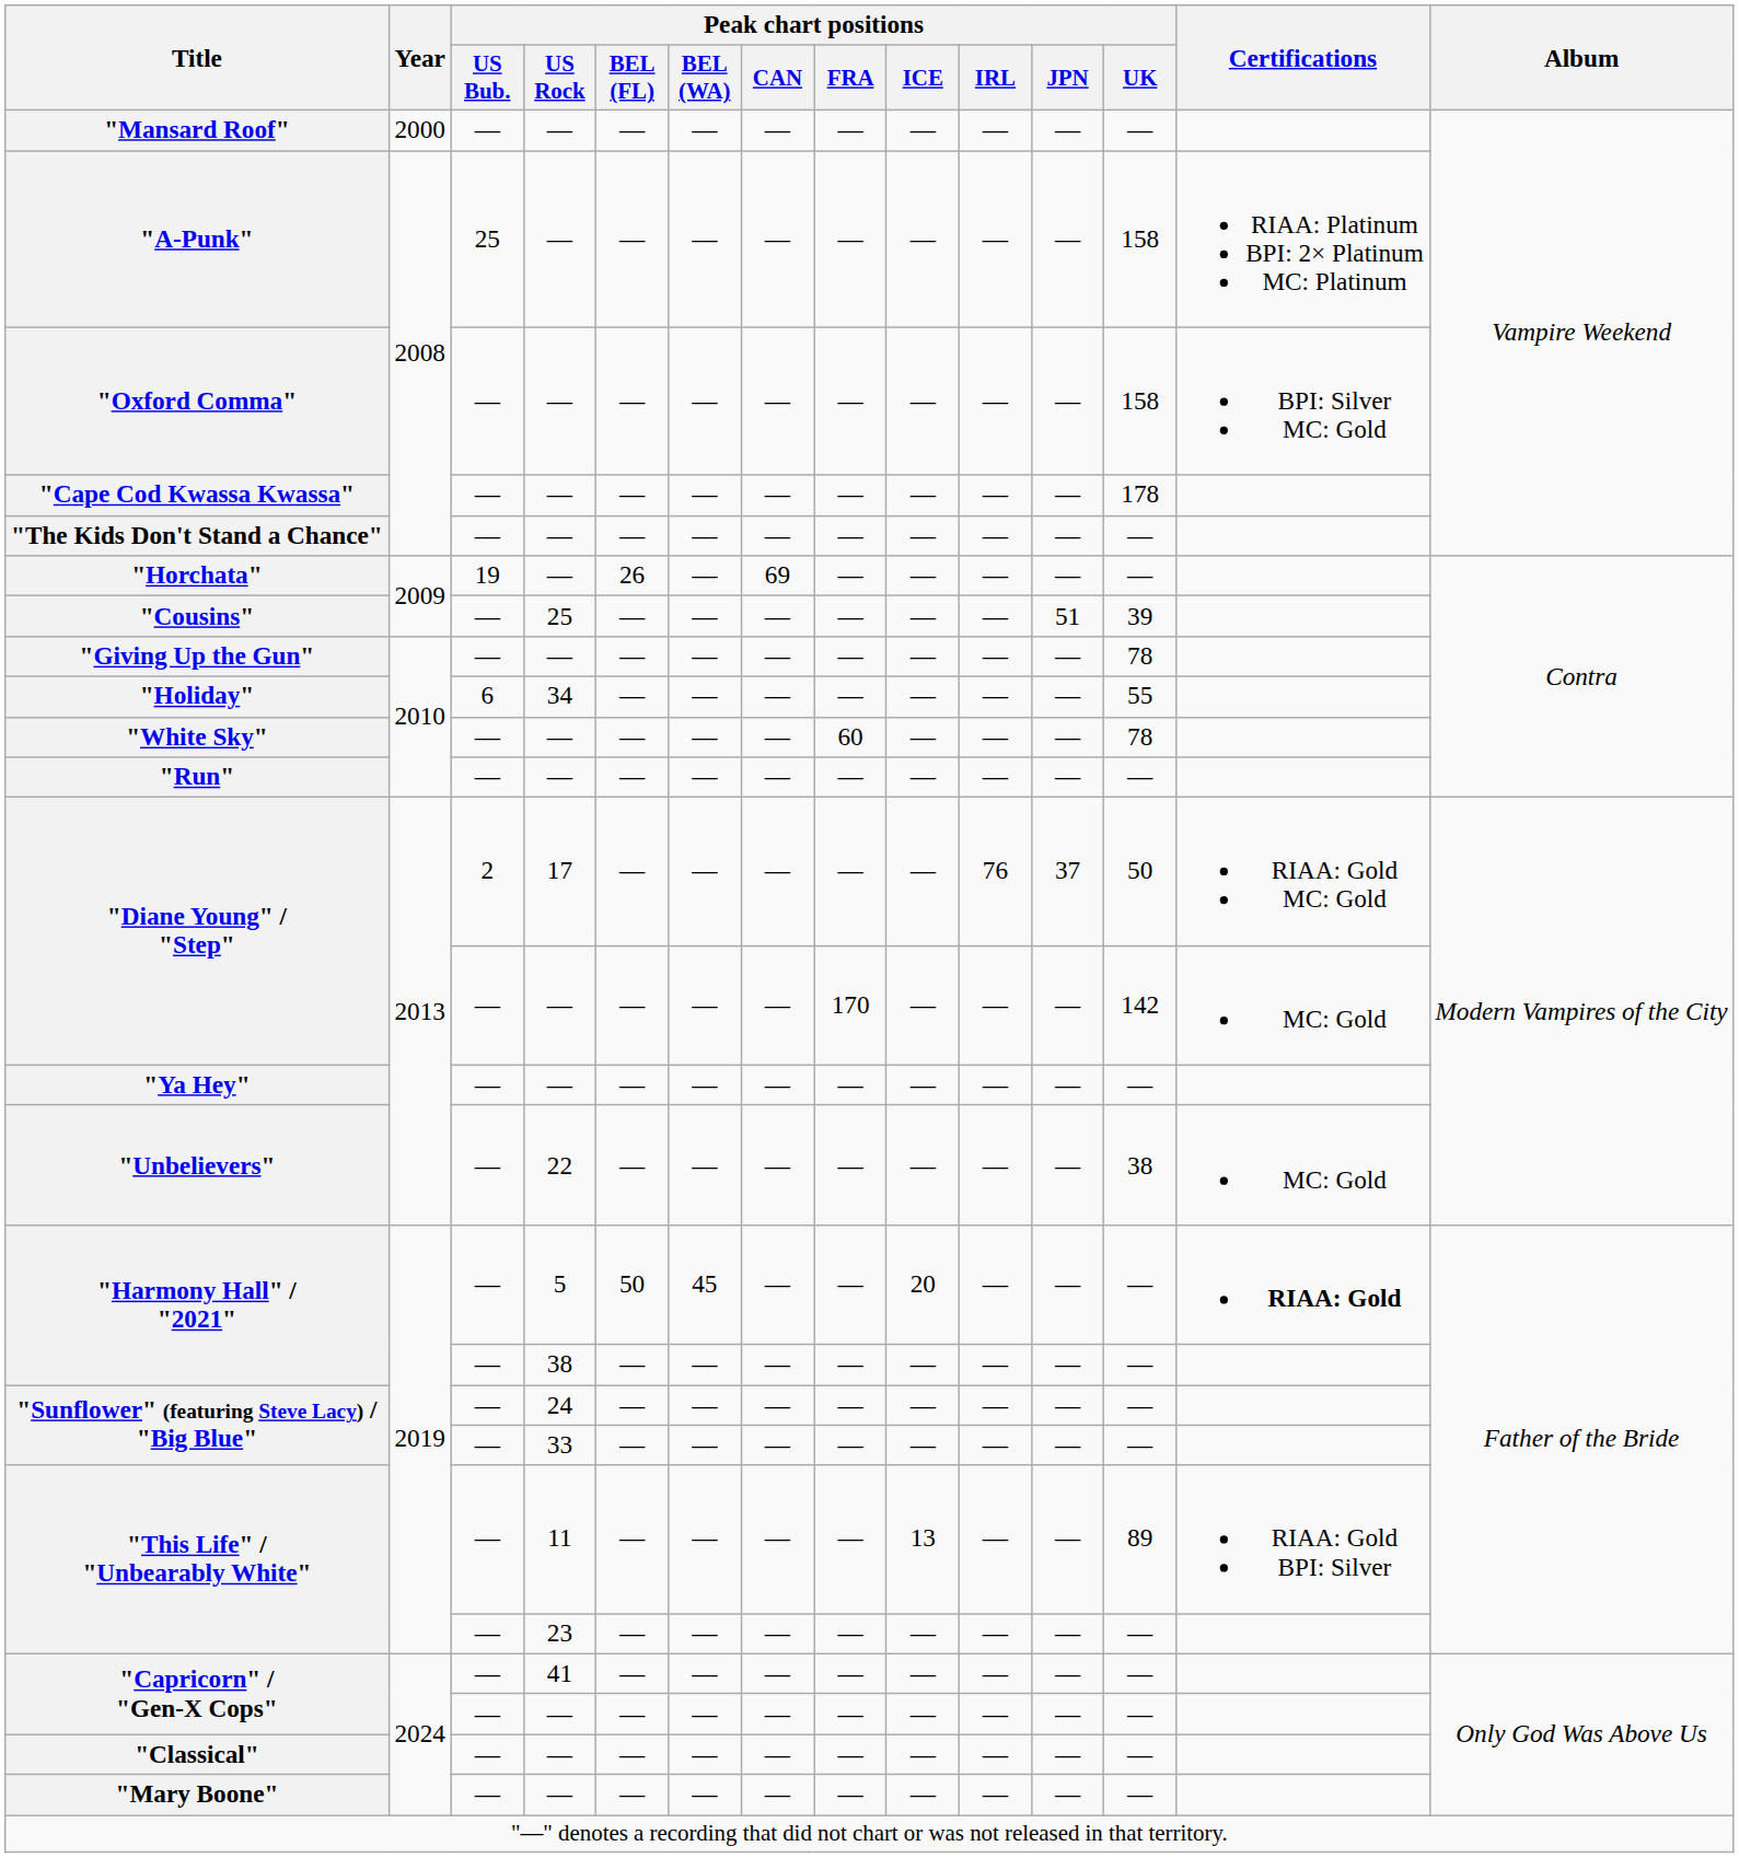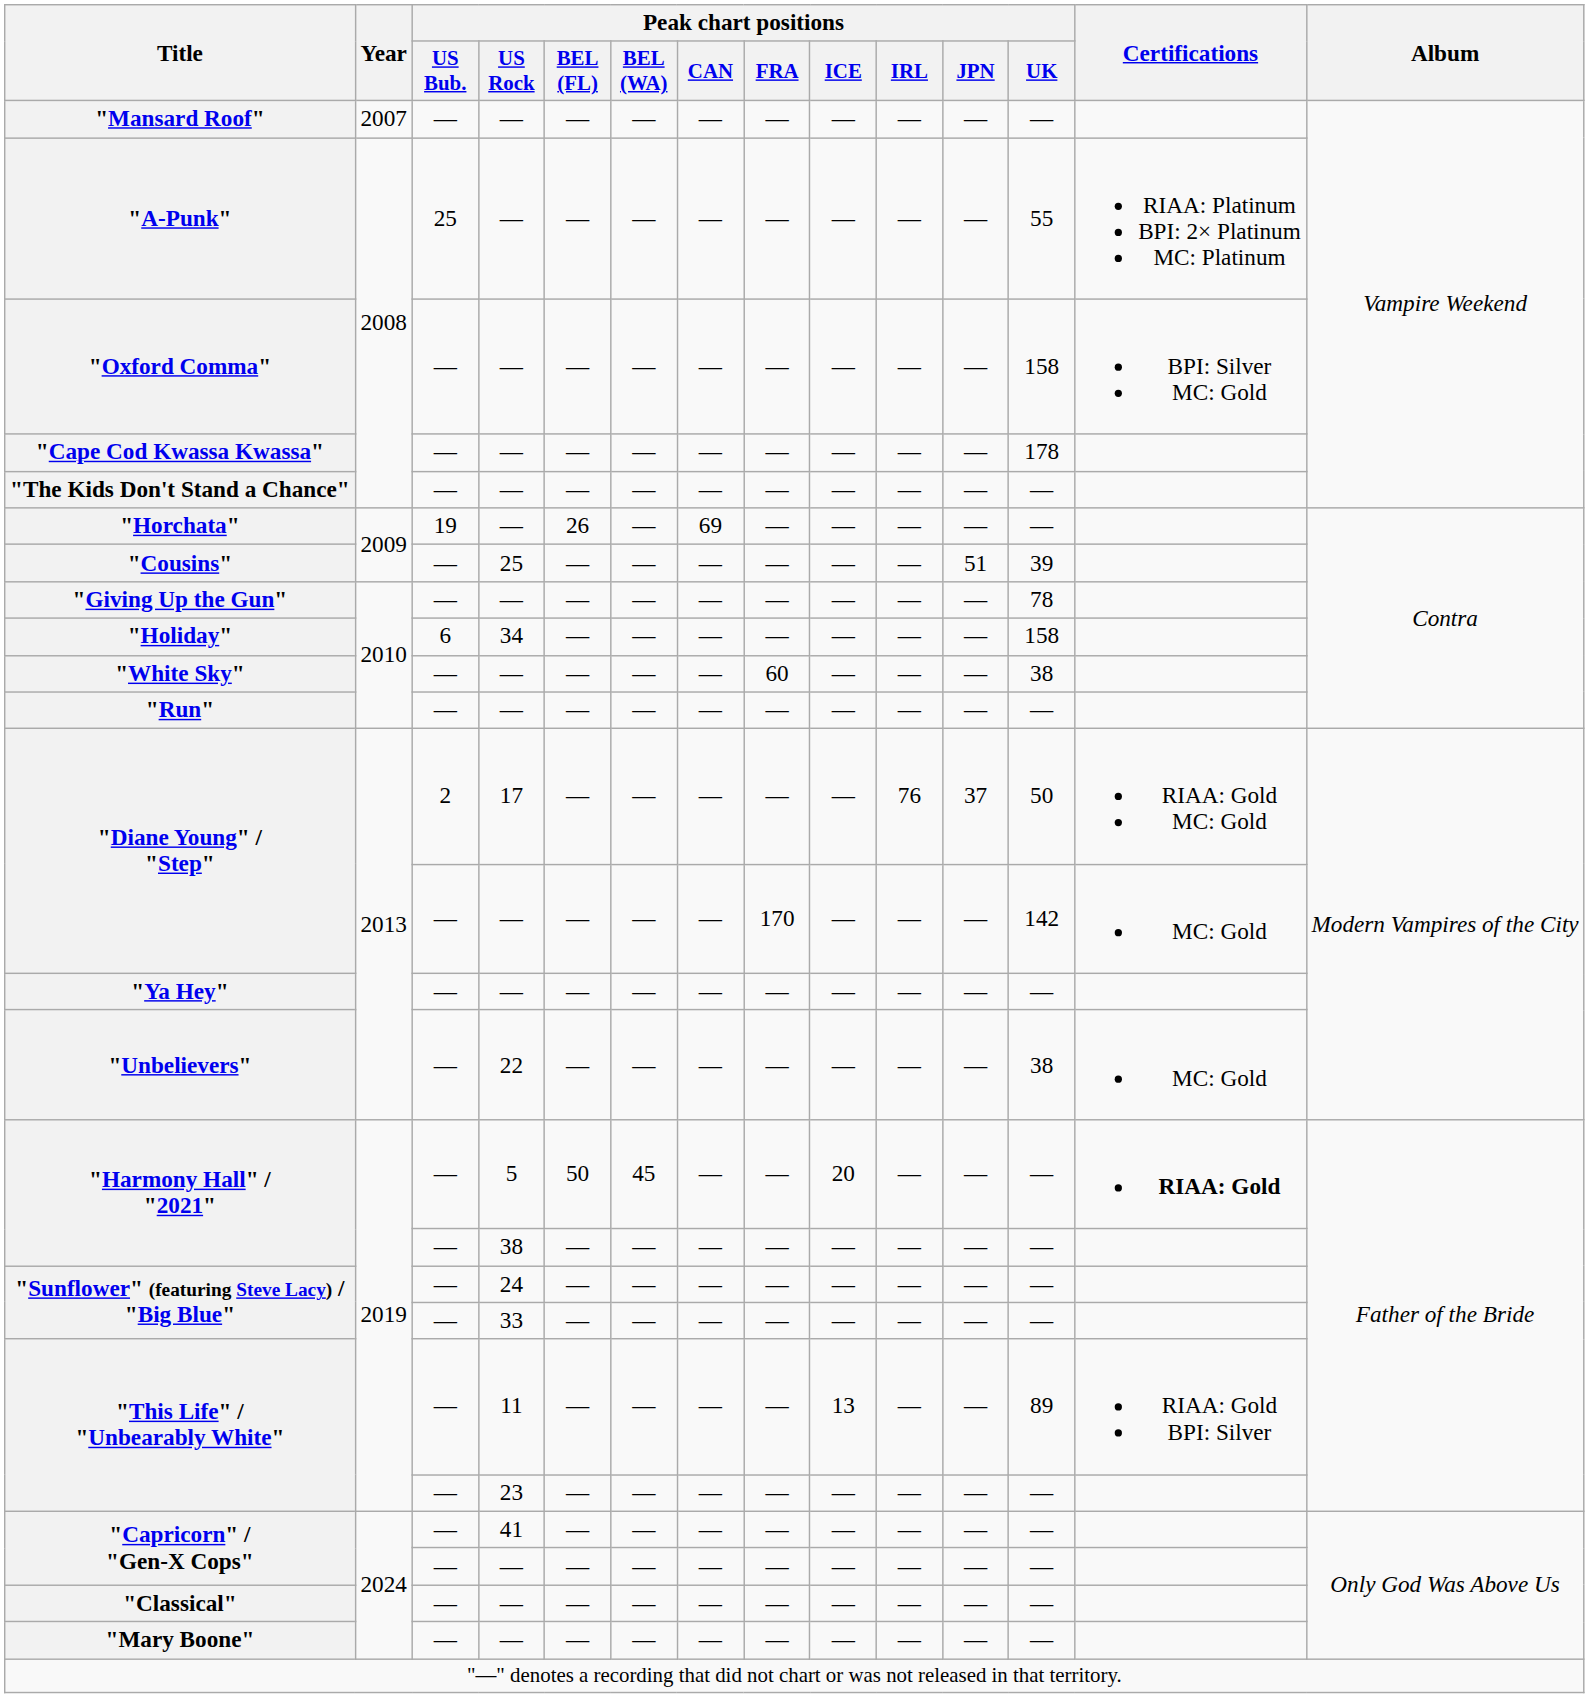 <table class="wikitable plainrowheaders" style="text-align:center;" border="1">
 <tr>
 <th scope="col" rowspan="2">Title</th>
 <th scope="col" rowspan="2">Year</th>
 <th scope="col" colspan="10">Peak chart positions</th>
 <th scope="col" rowspan="2"><a href='#'>Certifications</a></th>
 <th scope="col" rowspan="2">Album</th>
 </tr>
 <tr>
 <th scope="col" style="width:2.7em;font-size:90%;"><a href='#'>US Bub.</a><br></th>
 <th scope="col" style="width:2.7em;font-size:90%;"><a href='#'>US<br>Rock</a><br></th>
 <th scope="col" style="width:2.7em;font-size:90%;"><a href='#'>BEL<br>(FL)</a><br></th>
 <th scope="col" style="width:2.7em;font-size:90%;"><a href='#'>BEL<br>(WA)</a><br></th>
 <th scope="col" style="width:2.75em;font-size:90%;"><a href='#'>CAN</a><br></th>
 <th scope="col" style="width:2.7em;font-size:90%;"><a href='#'>FRA</a><br></th>
 <th scope="col" style="width:2.7em;font-size:90%;"><a href='#'>ICE</a><br></th>
 <th scope="col" style="width:2.7em;font-size:90%;"><a href='#'>IRL</a><br></th>
 <th scope="col" style="width:2.7em;font-size:90%;"><a href='#'>JPN</a><br></th>
 <th scope="col" style="width:2.7em;font-size:90%;"><a href='#'>UK</a><br></th>
 </tr>
 <tr>
 <th scope="row">"<a href='#'>Mansard Roof</a>"</th>
-<td>2000</td>
+<td>2007</td>
 <td>—</td>
 <td>—</td>
 <td>—</td>
 <td>—</td>
 <td>—</td>
 <td>—</td>
 <td>—</td>
 <td>—</td>
 <td>—</td>
 <td>—</td>
 <td></td>
 <td rowspan="5"><em>Vampire Weekend</em></td>
 </tr>
 <tr>
 <th scope="row">"<a href='#'>A-Punk</a>"</th>
 <td rowspan="4">2008</td>
 <td>25</td>
 <td>—</td>
 <td>—</td>
 <td>—</td>
 <td>—</td>
 <td>—</td>
 <td>—</td>
 <td>—</td>
 <td>—</td>
-<td>158</td>
+<td>55</td>
 <td><br><ul><li>RIAA: Platinum</li><li>BPI: 2× Platinum</li><li>MC: Platinum</li></ul></td>
 </tr>
 <tr>
 <th scope="row">"<a href='#'>Oxford Comma</a>"</th>
 <td>—</td>
 <td>—</td>
 <td>—</td>
 <td>—</td>
 <td>—</td>
 <td>—</td>
 <td>—</td>
 <td>—</td>
 <td>—</td>
 <td>158</td>
 <td><br><ul><li>BPI: Silver</li><li>MC: Gold</li></ul></td>
 </tr>
 <tr>
 <th scope="row">"<a href='#'>Cape Cod Kwassa Kwassa</a>"</th>
 <td>—</td>
 <td>—</td>
 <td>—</td>
 <td>—</td>
 <td>—</td>
 <td>—</td>
 <td>—</td>
 <td>—</td>
 <td>—</td>
 <td>178</td>
 <td></td>
 </tr>
 <tr>
 <th scope="row">"The Kids Don't Stand a Chance"</th>
 <td>—</td>
 <td>—</td>
 <td>—</td>
 <td>—</td>
 <td>—</td>
 <td>—</td>
 <td>—</td>
 <td>—</td>
 <td>—</td>
 <td>—</td>
 <td></td>
 </tr>
 <tr>
 <th scope="row">"<a href='#'>Horchata</a>"</th>
 <td rowspan="2">2009</td>
 <td>19</td>
 <td>—</td>
 <td>26</td>
 <td>—</td>
 <td>69</td>
 <td>—</td>
 <td>—</td>
 <td>—</td>
 <td>—</td>
 <td>—</td>
 <td></td>
 <td rowspan="6"><em>Contra</em></td>
 </tr>
 <tr>
 <th scope="row">"<a href='#'>Cousins</a>"</th>
 <td>—</td>
 <td>25</td>
 <td>—</td>
 <td>—</td>
 <td>—</td>
 <td>—</td>
 <td>—</td>
 <td>—</td>
 <td>51</td>
 <td>39</td>
 <td></td>
 </tr>
 <tr>
 <th scope="row">"<a href='#'>Giving Up the Gun</a>"</th>
 <td rowspan="4">2010</td>
 <td>—</td>
 <td>—</td>
 <td>—</td>
 <td>—</td>
 <td>—</td>
 <td>—</td>
 <td>—</td>
 <td>—</td>
 <td>—</td>
 <td>78</td>
 <td></td>
 </tr>
 <tr>
 <th scope="row">"<a href='#'>Holiday</a>"</th>
 <td>6</td>
 <td>34</td>
 <td>—</td>
 <td>—</td>
 <td>—</td>
 <td>—</td>
 <td>—</td>
 <td>—</td>
 <td>—</td>
-<td>55</td>
+<td>158</td>
 <td></td>
 </tr>
 <tr>
 <th scope="row">"<a href='#'>White Sky</a>"</th>
 <td>—</td>
 <td>—</td>
 <td>—</td>
 <td>—</td>
 <td>—</td>
 <td>60</td>
 <td>—</td>
 <td>—</td>
 <td>—</td>
-<td>78</td>
+<td>38</td>
 <td></td>
 </tr>
 <tr>
 <th scope="row">"<a href='#'>Run</a>"</th>
 <td>—</td>
 <td>—</td>
 <td>—</td>
 <td>—</td>
 <td>—</td>
 <td>—</td>
 <td>—</td>
 <td>—</td>
 <td>—</td>
 <td>—</td>
 <td></td>
 </tr>
 <tr>
 <th scope="row" rowspan="2">"<a href='#'>Diane Young</a>" /<br> "<a href='#'>Step</a>"</th>
 <td rowspan="4">2013</td>
 <td>2</td>
 <td>17</td>
 <td>—</td>
 <td>—</td>
 <td>—</td>
 <td>—</td>
 <td>—</td>
 <td>76</td>
 <td>37</td>
 <td>50</td>
 <td><br><ul><li>RIAA: Gold</li><li>MC: Gold</li></ul></td>
 <td rowspan="4"><em>Modern Vampires of the City</em></td>
 </tr>
 <tr>
 <td>—</td>
 <td>—</td>
 <td>—</td>
 <td>—</td>
 <td>—</td>
 <td>170</td>
 <td>—</td>
 <td>—</td>
 <td>—</td>
 <td>142</td>
 <td><br><ul><li>MC: Gold</li></ul></td>
 </tr>
 <tr>
 <th scope="row">"<a href='#'>Ya Hey</a>"</th>
 <td>—</td>
 <td>—</td>
 <td>—</td>
 <td>—</td>
 <td>—</td>
 <td>—</td>
 <td>—</td>
 <td>—</td>
 <td>—</td>
 <td>—</td>
 <td></td>
 </tr>
 <tr>
 <th scope="row">"<a href='#'>Unbelievers</a>"</th>
 <td>—</td>
 <td>22</td>
 <td>—</td>
 <td>—</td>
 <td>—</td>
 <td>—</td>
 <td>—</td>
 <td>—</td>
 <td>—</td>
 <td>38</td>
 <td><br><ul><li>MC: Gold</li></ul></td>
 </tr>
 <tr>
 <th scope="row" rowspan="2">"<a href='#'>Harmony Hall</a>" /<br> "<a href='#'>2021</a>"</th>
 <td rowspan="6">2019</td>
 <td>—</td>
 <td>5</td>
 <td>50</td>
 <td>45</td>
 <td>—</td>
 <td>—</td>
 <td>20</td>
 <td>—</td>
 <td>—</td>
 <td>—</td>
 <td><strong><br><ul><li>RIAA: Gold</li></ul></strong></td>
 <td rowspan="6"><em>Father of the Bride</em></td>
 </tr>
 <tr>
 <td>—</td>
 <td>38</td>
 <td>—</td>
 <td>—</td>
 <td>—</td>
 <td>—</td>
 <td>—</td>
 <td>—</td>
 <td>—</td>
 <td>—</td>
 <td></td>
 </tr>
 <tr>
 <th scope="row" rowspan="2">"<a href='#'>Sunflower</a>" <small>(featuring <a href='#'>Steve Lacy</a>)</small> /<br> "<a href='#'>Big Blue</a>"</th>
 <td>—</td>
 <td>24</td>
 <td>—</td>
 <td>—</td>
 <td>—</td>
 <td>—</td>
 <td>—</td>
 <td>—</td>
 <td>—</td>
 <td>—</td>
 <td></td>
 </tr>
 <tr>
 <td>—</td>
 <td>33</td>
 <td>—</td>
 <td>—</td>
 <td>—</td>
 <td>—</td>
 <td>—</td>
 <td>—</td>
 <td>—</td>
 <td>—</td>
 <td></td>
 </tr>
 <tr>
 <th scope="row" rowspan="2">"<a href='#'>This Life</a>" /<br> "<a href='#'>Unbearably White</a>"</th>
 <td>—</td>
 <td>11</td>
 <td>—</td>
 <td>—</td>
 <td>—</td>
 <td>—</td>
 <td>13</td>
 <td>—</td>
 <td>—</td>
 <td>89</td>
 <td><br><ul><li>RIAA: Gold</li><li>BPI: Silver</li></ul></td>
 </tr>
 <tr>
 <td>—</td>
 <td>23</td>
 <td>—</td>
 <td>—</td>
 <td>—</td>
 <td>—</td>
 <td>—</td>
 <td>—</td>
 <td>—</td>
 <td>—</td>
 <td></td>
 </tr>
 <tr>
 <th scope="row" rowspan="2">"<a href='#'>Capricorn</a>" /<br> "Gen-X Cops"</th>
 <td rowspan="4">2024</td>
 <td>—</td>
 <td>41</td>
 <td>—</td>
 <td>—</td>
 <td>—</td>
 <td>—</td>
 <td>—</td>
 <td>—</td>
 <td>—</td>
 <td>—</td>
 <td></td>
 <td rowspan="4"><em>Only God Was Above Us</em></td>
 </tr>
 <tr>
 <td>—</td>
 <td>—</td>
 <td>—</td>
 <td>—</td>
 <td>—</td>
 <td>—</td>
 <td>—</td>
 <td>—</td>
 <td>—</td>
 <td>—</td>
 <td></td>
 </tr>
 <tr>
 <th scope="row">"Classical"</th>
 <td>—</td>
 <td>—</td>
 <td>—</td>
 <td>—</td>
 <td>—</td>
 <td>—</td>
 <td>—</td>
 <td>—</td>
 <td>—</td>
 <td>—</td>
 <td></td>
 </tr>
 <tr>
 <th scope="row">"Mary Boone"</th>
 <td>—</td>
 <td>—</td>
 <td>—</td>
 <td>—</td>
 <td>—</td>
 <td>—</td>
 <td>—</td>
 <td>—</td>
 <td>—</td>
 <td>—</td>
 <td></td>
 </tr>
 <tr>
 <td colspan="16" style="font-size:90%">"—" denotes a recording that did not chart or was not released in that territory.</td>
 </tr>
 </table>
